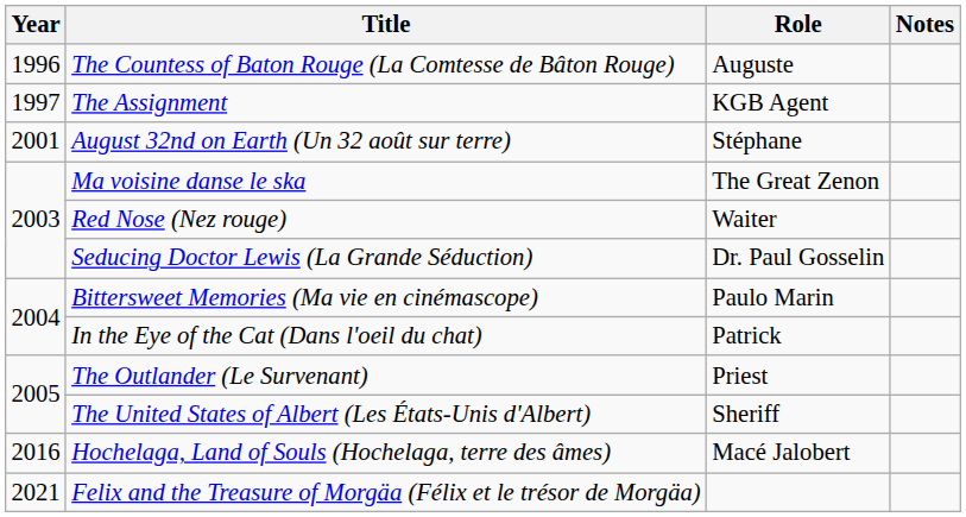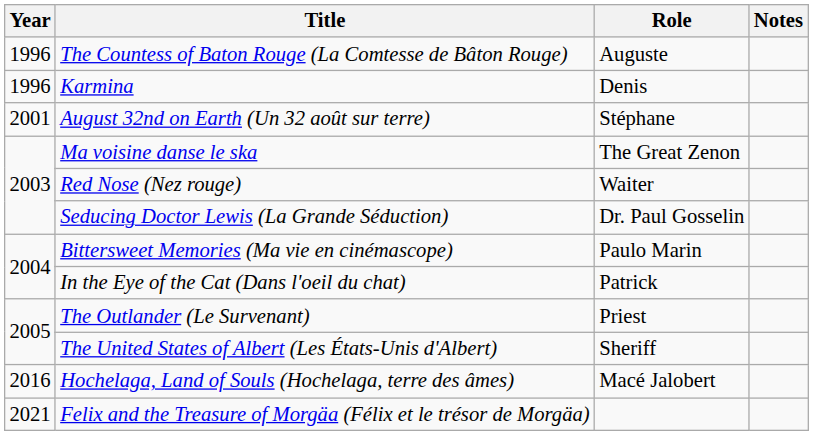 <table class="wikitable sortable">
 <tr>
 <th>Year</th>
 <th>Title</th>
 <th>Role</th>
 <th class="unsortable">Notes</th>
 </tr>
 <tr>
 <td>1996</td>
 <td><em><a href='#'>The Countess of Baton Rouge</a> (La Comtesse de Bâton Rouge)</em></td>
 <td>Auguste</td>
 <td></td>
 </tr>
 <tr>
-<td>1997</td>
-<td><em><a href='#'>The Assignment</a></em></td>
-<td>KGB Agent</td>
+<td>1996</td>
+<td><em><a href='#'>Karmina</a></em></td>
+<td>Denis</td>
 <td></td>
 </tr>
 <tr>
 <td>2001</td>
 <td><em><a href='#'>August 32nd on Earth</a> (Un 32 août sur terre)</em></td>
 <td>Stéphane</td>
 <td></td>
 </tr>
 <tr>
 <td rowspan=3>2003</td>
 <td><em><a href='#'>Ma voisine danse le ska</a></em></td>
 <td>The Great Zenon</td>
 <td></td>
 </tr>
 <tr>
 <td><em><a href='#'>Red Nose</a> (Nez rouge)</em></td>
 <td>Waiter</td>
 <td></td>
 </tr>
 <tr>
 <td><em><a href='#'>Seducing Doctor Lewis</a> (La Grande Séduction)</em></td>
 <td>Dr. Paul Gosselin</td>
 <td></td>
 </tr>
 <tr>
 <td rowspan=2>2004</td>
 <td><em><a href='#'>Bittersweet Memories</a> (Ma vie en cinémascope)</em></td>
 <td>Paulo Marin</td>
 <td></td>
 </tr>
 <tr>
 <td><em>In the Eye of the Cat (Dans l'oeil du chat)</em></td>
 <td>Patrick</td>
 <td></td>
 </tr>
 <tr>
 <td rowspan=2>2005</td>
 <td><em><a href='#'>The Outlander</a> (Le Survenant)</em></td>
 <td>Priest</td>
 <td></td>
 </tr>
 <tr>
 <td><em><a href='#'>The United States of Albert</a> (Les États-Unis d'Albert)</em></td>
 <td>Sheriff</td>
 <td></td>
 </tr>
 <tr>
 <td>2016</td>
 <td><em><a href='#'>Hochelaga, Land of Souls</a> (Hochelaga, terre des âmes)</em></td>
 <td>Macé Jalobert</td>
 <td></td>
 </tr>
 <tr>
 <td>2021</td>
 <td><em><a href='#'>Felix and the Treasure of Morgäa</a> (Félix et le trésor de Morgäa)</em></td>
 <td></td>
 <td></td>
 </tr>
 </table>
